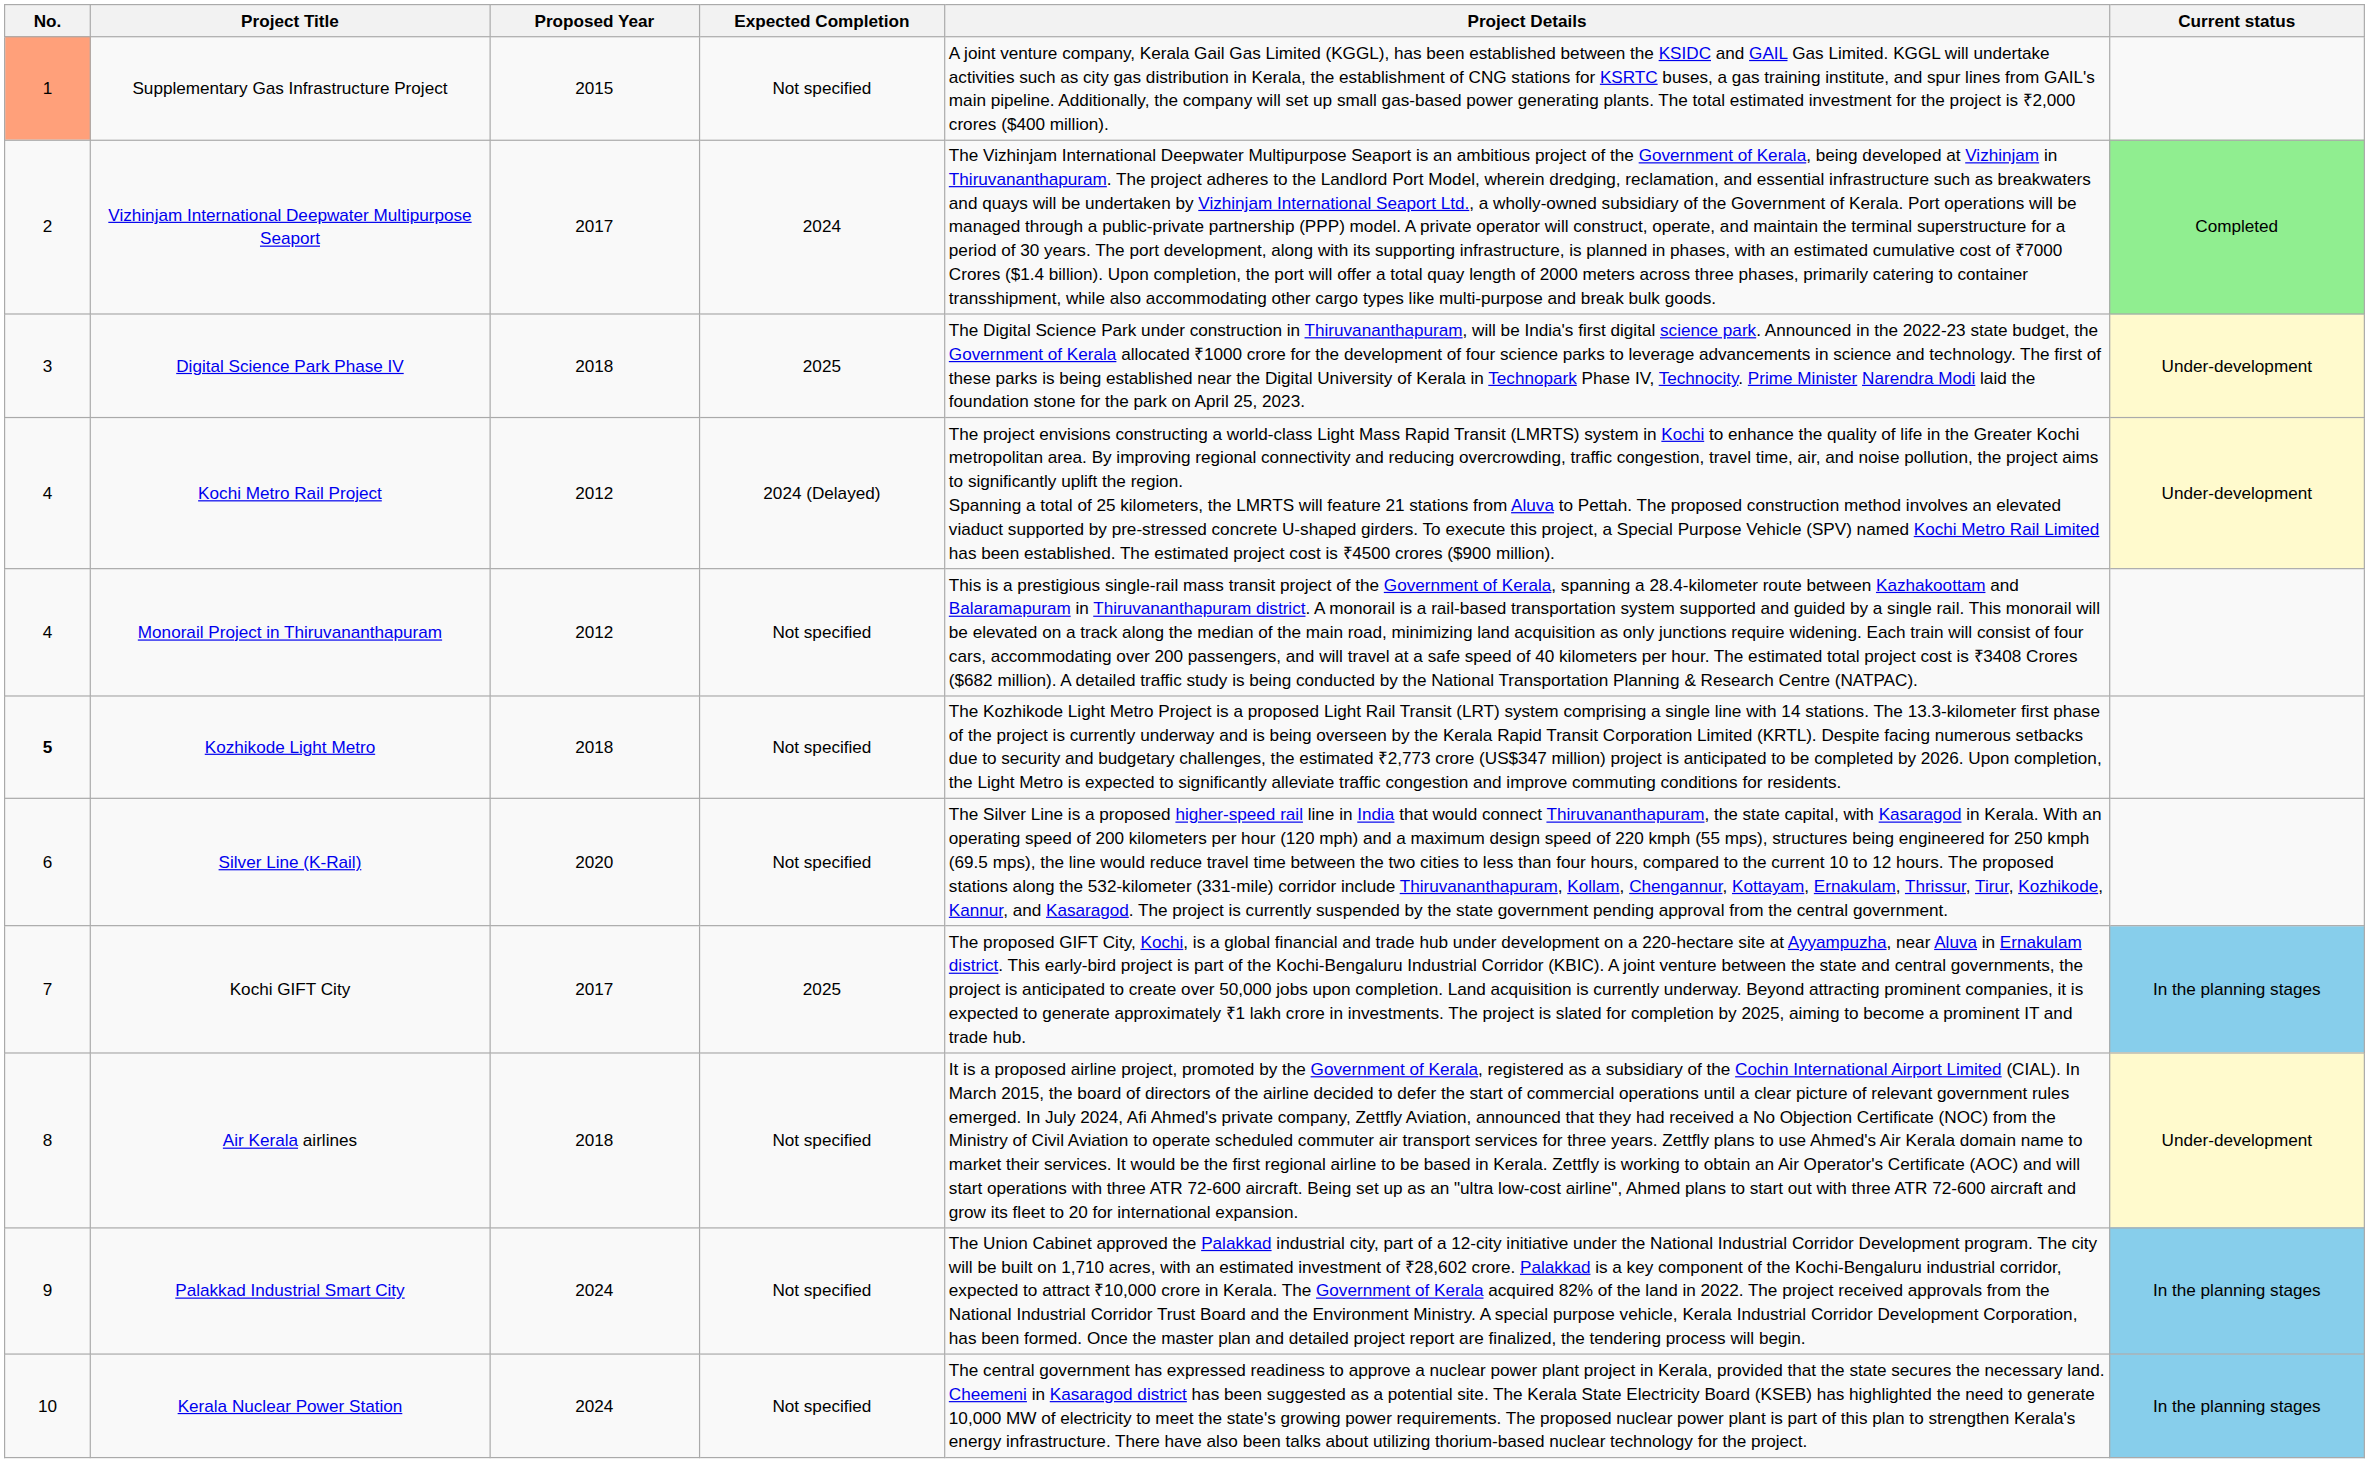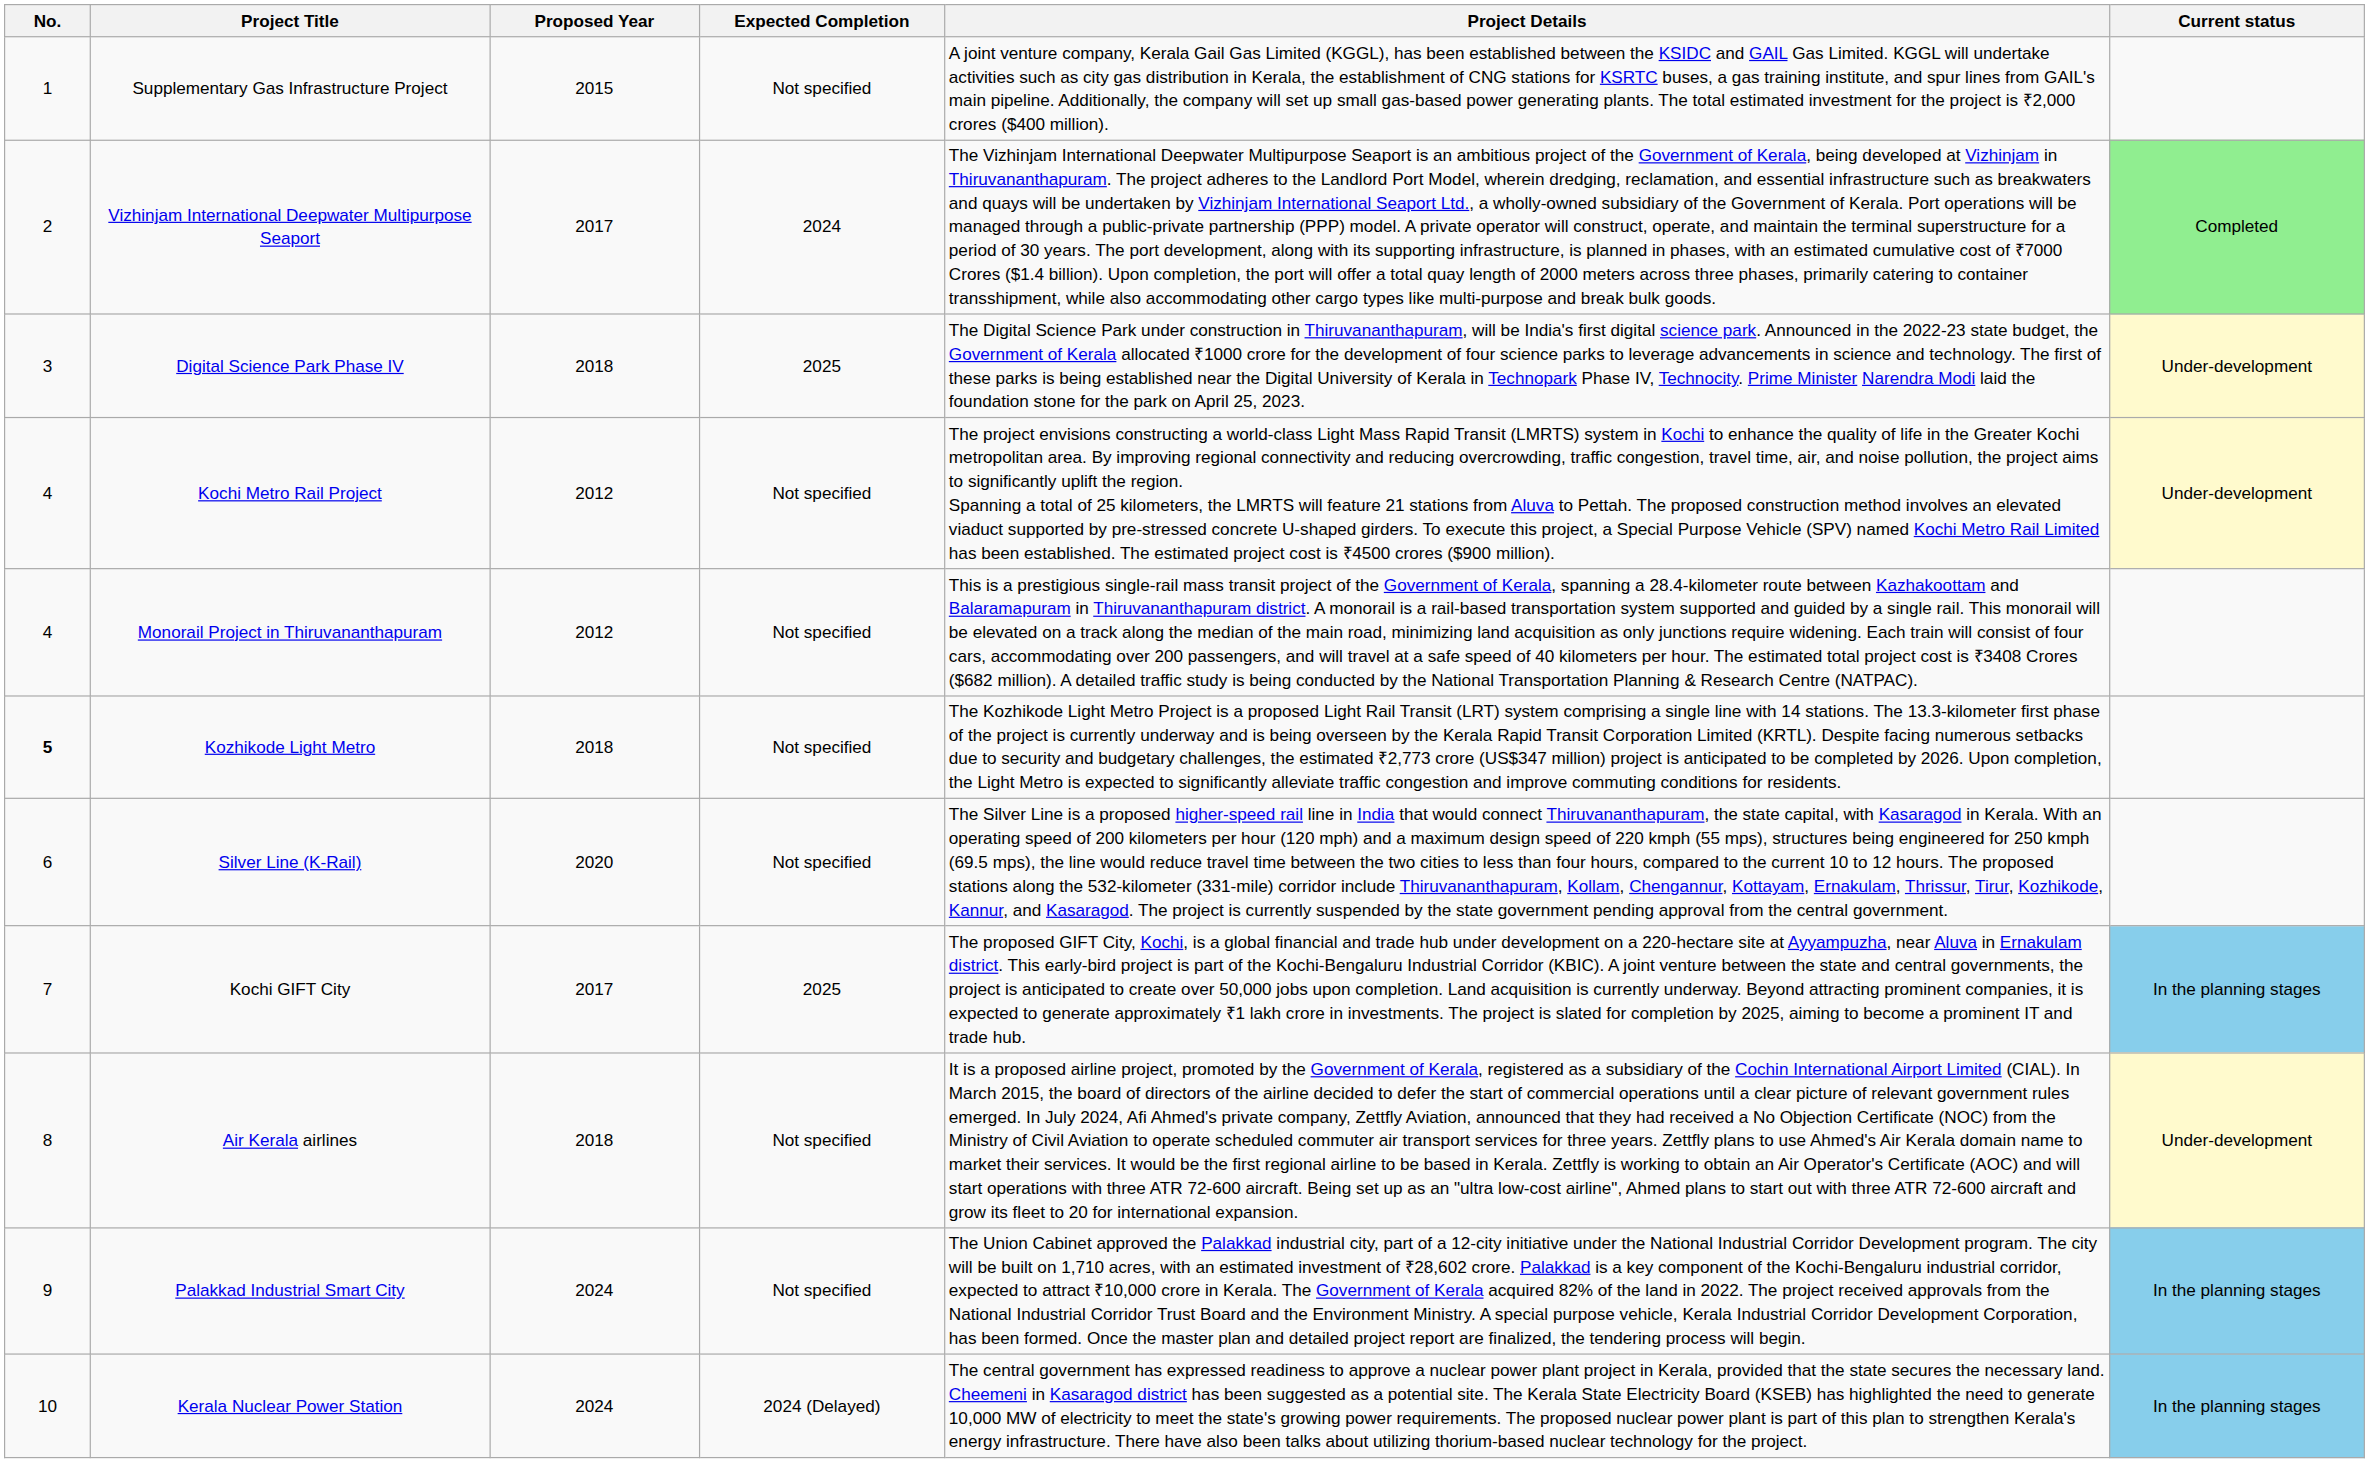 <table class="wikitable" style="text-align:center; line-height:20px; font-size:90%; width:100%;">
 <tr>
 <th width=10px>No.</th>
 <th width=50px>Project Title</th>
 <th width=10px>Proposed Year</th>
 <th width=10px>Expected Completion</th>
 <th width=400px>Project Details</th>
 <th width=30px>Current status</th>
 </tr>
 <tr>
-<td style="background: lightsalmon;">1</td>
+<td>1</td>
 <td>Supplementary Gas Infrastructure Project</td>
 <td>2015</td>
 <td>Not specified</td>
 <td align="left">A joint venture company, Kerala Gail Gas Limited (KGGL), has been established between the <a href='#'>KSIDC</a> and <a href='#'>GAIL</a> Gas Limited. KGGL will undertake activities such as city gas distribution in Kerala, the establishment of CNG stations for <a href='#'>KSRTC</a> buses, a gas training institute, and spur lines from GAIL's main pipeline. Additionally, the company will set up small gas-based power generating plants. The total estimated investment for the project is ₹2,000 crores ($400 million).</td>
 <td></td>
 </tr>
 <tr>
 <td>2</td>
 <td><a href='#'>Vizhinjam International Deepwater Multipurpose Seaport</a></td>
 <td>2017</td>
 <td>2024</td>
 <td align="left">The Vizhinjam International Deepwater Multipurpose Seaport is an ambitious project of the <a href='#'>Government of Kerala</a>, being developed at <a href='#'>Vizhinjam</a> in <a href='#'>Thiruvananthapuram</a>. The project adheres to the Landlord Port Model, wherein dredging, reclamation, and essential infrastructure such as breakwaters and quays will be undertaken by <a href='#'>Vizhinjam International Seaport Ltd.</a>, a wholly-owned subsidiary of the Government of Kerala. Port operations will be managed through a public-private partnership (PPP) model. A private operator will construct, operate, and maintain the terminal superstructure for a period of 30 years. The port development, along with its supporting infrastructure, is planned in phases, with an estimated cumulative cost of ₹7000 Crores ($1.4 billion). Upon completion, the port will offer a total quay length of 2000 meters across three phases, primarily catering to container transshipment, while also accommodating other cargo types like multi-purpose and break bulk goods.</td>
 <td style="background:lightgreen;">Completed</td>
 </tr>
 <tr>
 <td>3</td>
 <td><a href='#'>Digital Science Park Phase IV</a></td>
 <td>2018</td>
 <td>2025</td>
 <td align="left">The Digital Science Park under construction in <a href='#'>Thiruvananthapuram</a>, will be India's first digital <a href='#'>science park</a>. Announced in the 2022-23 state budget, the <a href='#'>Government of Kerala</a> allocated ₹1000 crore for the development of four science parks to leverage advancements in science and technology. The first of these parks is being established near the Digital University of Kerala in <a href='#'>Technopark</a> Phase IV, <a href='#'>Technocity</a>. <a href='#'>Prime Minister</a> <a href='#'>Narendra Modi</a> laid the foundation stone for the park on April 25, 2023.</td>
 <td style="background-color:#FFFACD;">Under-development</td>
 </tr>
 <tr>
 <td>4</td>
 <td><a href='#'>Kochi Metro Rail Project</a></td>
 <td>2012</td>
-<td>2024 (Delayed)</td>
+<td>Not specified</td>
 <td align="left">The project envisions constructing a world-class Light Mass Rapid Transit (LMRTS) system in <a href='#'>Kochi</a> to enhance the quality of life in the Greater Kochi metropolitan area. By improving regional connectivity and reducing overcrowding, traffic congestion, travel time, air, and noise pollution, the project aims to significantly uplift the region.<br>Spanning a total of 25 kilometers, the LMRTS will feature 21 stations from <a href='#'>Aluva</a> to Pettah. The proposed construction method involves an elevated viaduct supported by pre-stressed concrete U-shaped girders. To execute this project, a Special Purpose Vehicle (SPV) named <a href='#'>Kochi Metro Rail Limited</a> has been established. The estimated project cost is ₹4500 crores ($900 million).</td>
 <td style="background-color:#FFFACD;">Under-development</td>
 </tr>
 <tr>
 <td>4</td>
 <td><a href='#'>Monorail Project in Thiruvananthapuram</a></td>
 <td>2012</td>
 <td>Not specified</td>
 <td align="left">This is a prestigious single-rail mass transit project of the <a href='#'>Government of Kerala</a>, spanning a 28.4-kilometer route between <a href='#'>Kazhakoottam</a> and <a href='#'>Balaramapuram</a> in <a href='#'>Thiruvananthapuram district</a>. A monorail is a rail-based transportation system supported and guided by a single rail. This monorail will be elevated on a track along the median of the main road, minimizing land acquisition as only junctions require widening. Each train will consist of four cars, accommodating over 200 passengers, and will travel at a safe speed of 40 kilometers per hour. The estimated total project cost is ₹3408 Crores ($682 million). A detailed traffic study is being conducted by the National Transportation Planning & Research Centre (NATPAC).</td>
 <td></td>
 </tr>
 <tr>
 <td><strong>5</strong></td>
 <td><a href='#'>Kozhikode Light Metro</a></td>
 <td>2018</td>
 <td>Not specified</td>
 <td align="left">The Kozhikode Light Metro Project is a proposed Light Rail Transit (LRT) system comprising a single line with 14 stations. The 13.3-kilometer first phase of the project is currently underway and is being overseen by the Kerala Rapid Transit Corporation Limited (KRTL). Despite facing numerous setbacks due to security and budgetary challenges, the estimated ₹2,773 crore (US$347 million) project is anticipated to be completed by 2026. Upon completion, the Light Metro is expected to significantly alleviate traffic congestion and improve commuting conditions for residents.</td>
 <td></td>
 </tr>
 <tr>
 <td>6</td>
 <td><a href='#'>Silver Line (K-Rail)</a></td>
 <td>2020</td>
 <td>Not specified</td>
 <td align="left">The Silver Line is a proposed <a href='#'>higher-speed rail</a> line in <a href='#'>India</a> that would connect <a href='#'>Thiruvananthapuram</a>, the state capital, with <a href='#'>Kasaragod</a> in Kerala. With an operating speed of 200 kilometers per hour (120 mph) and a maximum design speed of 220 kmph (55 mps), structures being engineered for 250 kmph (69.5 mps), the line would reduce travel time between the two cities to less than four hours, compared to the current 10 to 12 hours. The proposed stations along the 532-kilometer (331-mile) corridor include <a href='#'>Thiruvananthapuram</a>, <a href='#'>Kollam</a>, <a href='#'>Chengannur</a>, <a href='#'>Kottayam</a>, <a href='#'>Ernakulam</a>, <a href='#'>Thrissur</a>, <a href='#'>Tirur</a>, <a href='#'>Kozhikode</a>, <a href='#'>Kannur</a>, and <a href='#'>Kasaragod</a>. The project is currently suspended by the state government pending approval from the central government.</td>
 <td></td>
 </tr>
 <tr>
 <td>7</td>
 <td>Kochi GIFT City</td>
 <td>2017</td>
 <td>2025</td>
 <td align="left">The proposed GIFT City, <a href='#'>Kochi</a>, is a global financial and trade hub under development on a 220-hectare site at <a href='#'>Ayyampuzha</a>, near <a href='#'>Aluva</a> in <a href='#'>Ernakulam district</a>. This early-bird project is part of the Kochi-Bengaluru Industrial Corridor (KBIC). A joint venture between the state and central governments, the project is anticipated to create over 50,000 jobs upon completion. Land acquisition is currently underway. Beyond attracting prominent companies, it is expected to generate approximately ₹1 lakh crore in investments. The project is slated for completion by 2025, aiming to become a prominent IT and trade hub.</td>
 <td style="background:skyblue;">In the planning stages</td>
 </tr>
 <tr>
 <td>8</td>
 <td><a href='#'>Air Kerala</a> airlines</td>
 <td>2018</td>
 <td>Not specified</td>
 <td align="left">It is a proposed airline project, promoted by the <a href='#'>Government of Kerala</a>, registered as a subsidiary of the <a href='#'>Cochin International Airport Limited</a> (CIAL). In March 2015, the board of directors of the airline decided to defer the start of commercial operations until a clear picture of relevant government rules emerged. In July 2024, Afi Ahmed's private company, Zettfly Aviation, announced that they had received a No Objection Certificate (NOC) from the Ministry of Civil Aviation to operate scheduled commuter air transport services for three years. Zettfly plans to use Ahmed's Air Kerala domain name to market their services. It would be the first regional airline to be based in Kerala. Zettfly is working to obtain an Air Operator's Certificate (AOC) and will start operations with three ATR 72-600 aircraft. Being set up as an "ultra low-cost airline", Ahmed plans to start out with three ATR 72-600 aircraft and grow its fleet to 20 for international expansion.</td>
 <td style="background-color:#FFFACD;">Under-development</td>
 </tr>
 <tr>
 <td>9</td>
 <td><a href='#'>Palakkad Industrial Smart City</a></td>
 <td>2024</td>
 <td>Not specified</td>
 <td align="left">The Union Cabinet approved the <a href='#'>Palakkad</a> industrial city, part of a 12-city initiative under the National Industrial Corridor Development program. The city will be built on 1,710 acres, with an estimated investment of ₹28,602 crore. <a href='#'>Palakkad</a> is a key component of the Kochi-Bengaluru industrial corridor, expected to attract ₹10,000 crore in Kerala. The <a href='#'>Government of Kerala</a> acquired 82% of the land in 2022. The project received approvals from the National Industrial Corridor Trust Board and the Environment Ministry. A special purpose vehicle, Kerala Industrial Corridor Development Corporation, has been formed. Once the master plan and detailed project report are finalized, the tendering process will begin.</td>
 <td style="background:skyblue;">In the planning stages</td>
 </tr>
 <tr>
 <td>10</td>
 <td><a href='#'>Kerala Nuclear Power Station</a></td>
 <td>2024</td>
-<td>Not specified</td>
+<td>2024 (Delayed)</td>
 <td align="left">The central government has expressed readiness to approve a nuclear power plant project in Kerala, provided that the state secures the necessary land. <a href='#'>Cheemeni</a> in <a href='#'>Kasaragod district</a> has been suggested as a potential site. The Kerala State Electricity Board (KSEB) has highlighted the need to generate 10,000 MW of electricity to meet the state's growing power requirements. The proposed nuclear power plant is part of this plan to strengthen Kerala's energy infrastructure. There have also been talks about utilizing thorium-based nuclear technology for the project.</td>
 <td style="background:skyblue;">In the planning stages</td>
 </tr>
 </table>
